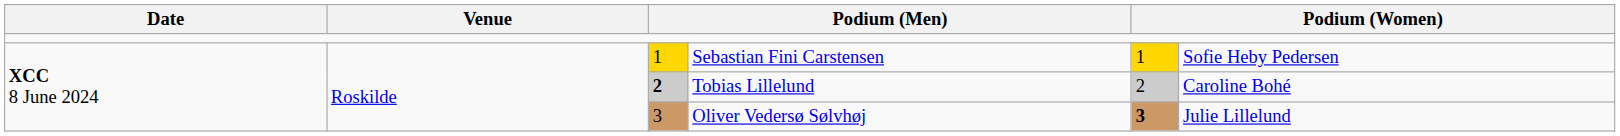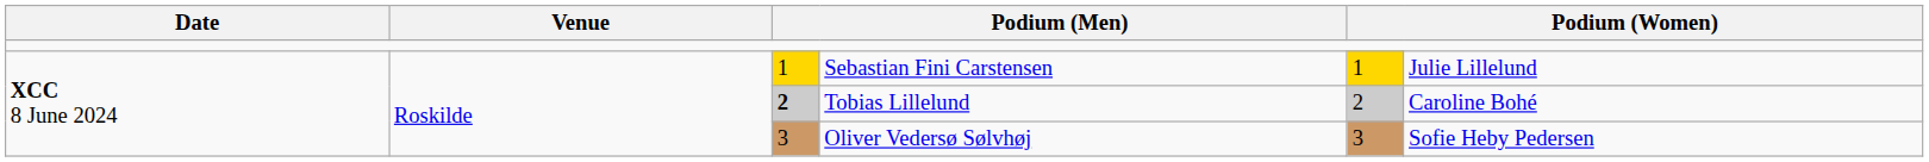 <table class="wikitable" width=70%>
 <tr>
 <th>Date</th>
 <th width=20%>Venue</th>
 <th colspan=2 width=30%>Podium (Men)</th>
 <th colspan=2 width=30%>Podium (Women)</th>
 </tr>
 <tr>
 <td colspan=6></td>
 </tr>
 <tr>
 <td rowspan=3><strong>XCC</strong> <br> 8 June 2024</td>
 <td rowspan=3><br><a href='#'>Roskilde</a></td>
 <td bgcolor=FFD700>1</td>
 <td><a href='#'>Sebastian Fini Carstensen</a></td>
 <td bgcolor=FFD700>1</td>
-<td><a href='#'>Sofie Heby Pedersen</a></td>
+<td><a href='#'>Julie Lillelund</a></td>
 </tr>
 <tr>
 <td bgcolor=CCCCCC><strong>2</strong></td>
 <td><a href='#'>Tobias Lillelund</a></td>
 <td bgcolor=CCCCCC>2</td>
 <td><a href='#'>Caroline Bohé</a></td>
 </tr>
 <tr>
 <td bgcolor=CC9966>3</td>
 <td><a href='#'>Oliver Vedersø Sølvhøj</a></td>
-<td bgcolor=CC9966><strong>3</strong></td>
-<td><a href='#'>Julie Lillelund</a></td>
+<td bgcolor=CC9966>3</td>
+<td><a href='#'>Sofie Heby Pedersen</a></td>
 </tr>
 </table>
